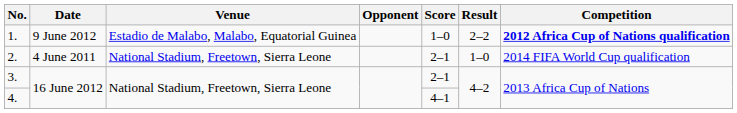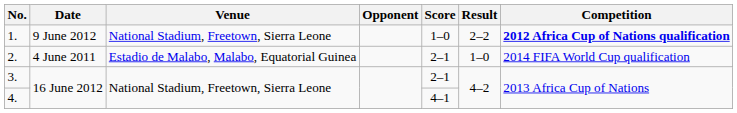 <table class="wikitable">
 <tr>
 <th>No.</th>
 <th>Date</th>
 <th>Venue</th>
 <th>Opponent</th>
 <th>Score</th>
 <th>Result</th>
 <th>Competition</th>
 </tr>
 <tr>
 <td>1.</td>
 <td>9 June 2012</td>
-<td><a href='#'>Estadio de Malabo</a>, <a href='#'>Malabo</a>, Equatorial Guinea</td>
+<td><a href='#'>National Stadium</a>, <a href='#'>Freetown</a>, Sierra Leone</td>
 <td></td>
 <td align=center>1–0</td>
 <td align=center>2–2</td>
 <td><strong><a href='#'>2012 Africa Cup of Nations qualification</a></strong></td>
 </tr>
 <tr>
 <td>2.</td>
 <td>4 June 2011</td>
-<td><a href='#'>National Stadium</a>, <a href='#'>Freetown</a>, Sierra Leone</td>
+<td><a href='#'>Estadio de Malabo</a>, <a href='#'>Malabo</a>, Equatorial Guinea</td>
 <td></td>
 <td align=center>2–1</td>
 <td align=center>1–0</td>
 <td><a href='#'>2014 FIFA World Cup qualification</a></td>
 </tr>
 <tr>
 <td>3.</td>
 <td rowspan=2>16 June 2012</td>
 <td rowspan=2>National Stadium, Freetown, Sierra Leone</td>
 <td rowspan=2></td>
 <td align=center>2–1</td>
 <td rowspan=2 align=center>4–2</td>
 <td rowspan=2><a href='#'>2013 Africa Cup of Nations</a></td>
 </tr>
 <tr>
 <td>4.</td>
 <td align=center>4–1</td>
 </tr>
 </table>
